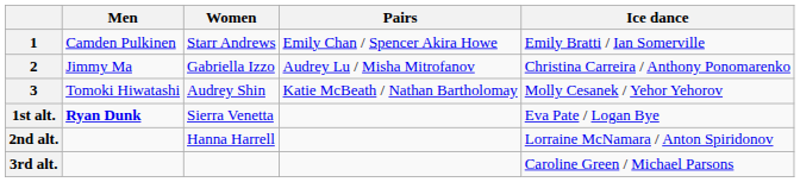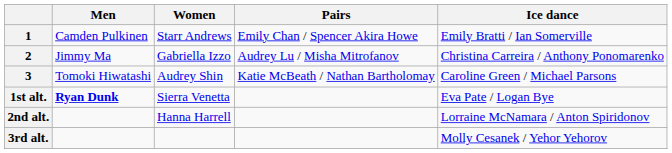 <table class="wikitable">
 <tr>
 <th></th>
 <th>Men</th>
 <th>Women</th>
 <th>Pairs</th>
 <th>Ice dance</th>
 </tr>
 <tr>
 <th>1</th>
 <td><a href='#'>Camden Pulkinen</a></td>
 <td><a href='#'>Starr Andrews</a></td>
 <td><a href='#'>Emily Chan</a> / <a href='#'>Spencer Akira Howe</a></td>
 <td><a href='#'>Emily Bratti</a> / <a href='#'>Ian Somerville</a></td>
 </tr>
 <tr>
 <th>2</th>
 <td><a href='#'>Jimmy Ma</a></td>
 <td><a href='#'>Gabriella Izzo</a></td>
 <td><a href='#'>Audrey Lu</a> / <a href='#'>Misha Mitrofanov</a></td>
 <td><a href='#'>Christina Carreira</a> / <a href='#'>Anthony Ponomarenko</a></td>
 </tr>
 <tr>
 <th>3</th>
 <td><a href='#'>Tomoki Hiwatashi</a></td>
 <td><a href='#'>Audrey Shin</a></td>
 <td><a href='#'>Katie McBeath</a> / <a href='#'>Nathan Bartholomay</a></td>
-<td><a href='#'>Molly Cesanek</a> / <a href='#'>Yehor Yehorov</a></td>
+<td><a href='#'>Caroline Green</a> / <a href='#'>Michael Parsons</a></td>
 </tr>
 <tr>
 <th>1st alt.</th>
 <td><strong><a href='#'>Ryan Dunk</a></strong></td>
 <td><a href='#'>Sierra Venetta</a></td>
 <td></td>
 <td><a href='#'>Eva Pate</a> / <a href='#'>Logan Bye</a></td>
 </tr>
 <tr>
 <th>2nd alt.</th>
 <td></td>
 <td><a href='#'>Hanna Harrell</a></td>
 <td></td>
 <td><a href='#'>Lorraine McNamara</a> / <a href='#'>Anton Spiridonov</a></td>
 </tr>
 <tr>
 <th>3rd alt.</th>
 <td></td>
 <td></td>
 <td></td>
-<td><a href='#'>Caroline Green</a> / <a href='#'>Michael Parsons</a></td>
+<td><a href='#'>Molly Cesanek</a> / <a href='#'>Yehor Yehorov</a></td>
 </tr>
 </table>
